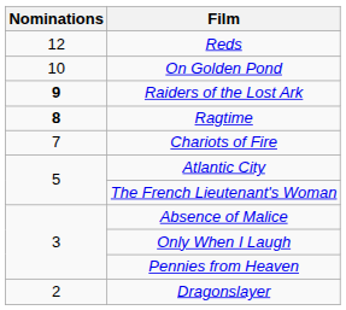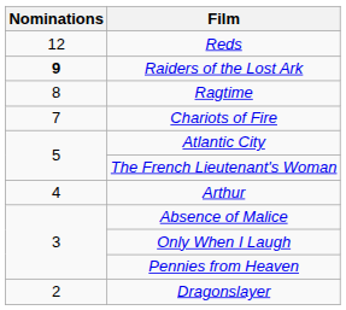 <table class="wikitable plainrowheaders" style="text-align: center; float:left; margin-right:1em;">
 <tr>
 <th scope="col" style="width:55px;">Nominations</th>
 <th scope="col" style="text-align:center;">Film</th>
 </tr>
 <tr>
 <td scope="row" style="text-align:center">12</td>
 <td><em><a href='#'>Reds</a></em></td>
 </tr>
 <tr>
-<td scope="row" style="text-align:center">10</td>
-<td><em><a href='#'>On Golden Pond</a></em></td>
-</tr>
-<tr>
 <td scope="row" style="text-align:center"><strong>9</strong></td>
 <td><em><a href='#'>Raiders of the Lost Ark</a></em></td>
 </tr>
 <tr>
-<td scope="row" style="text-align:center"><strong>8</strong></td>
+<td scope="row" style="text-align:center">8</td>
 <td><em><a href='#'>Ragtime</a></em></td>
 </tr>
 <tr>
 <td scope="row" style="text-align:center">7</td>
 <td><em><a href='#'>Chariots of Fire</a></em></td>
 </tr>
 <tr>
 <td scope="row" rowspan="2" style="text-align:center;">5</td>
 <td><em><a href='#'>Atlantic City</a></em></td>
 </tr>
 <tr>
 <td><em><a href='#'>The French Lieutenant's Woman</a></em></td>
+</tr>
+<tr>
+<td scope="row" style="text-align:center">4</td>
+<td><em><a href='#'>Arthur</a></em></td>
 </tr>
 <tr>
 <td scope="row" rowspan="3" style="text-align:center;">3</td>
 <td><em><a href='#'>Absence of Malice</a></em></td>
 </tr>
 <tr>
 <td><em><a href='#'>Only When I Laugh</a></em></td>
 </tr>
 <tr>
 <td><em><a href='#'>Pennies from Heaven</a></em></td>
 </tr>
 <tr>
 <td scope="row" style="text-align:center">2</td>
 <td><em><a href='#'>Dragonslayer</a></em></td>
 </tr>
 </table>
